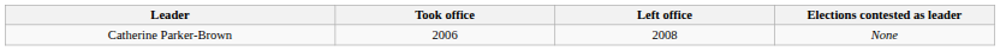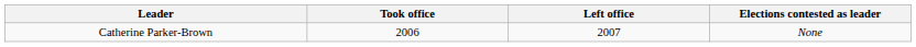 <table class="wikitable" style="text-align:center">
 <tr>
 <th style="width:15%;">Leader</th>
 <th style="width:10%;">Took office</th>
 <th style="width:10%;">Left office</th>
 <th style="width:10%;">Elections contested as leader</th>
 </tr>
 <tr>
 <td>Catherine Parker-Brown</td>
 <td>2006</td>
-<td>2008</td>
+<td>2007</td>
 <td><em>None</em></td>
 </tr>
 </table>
